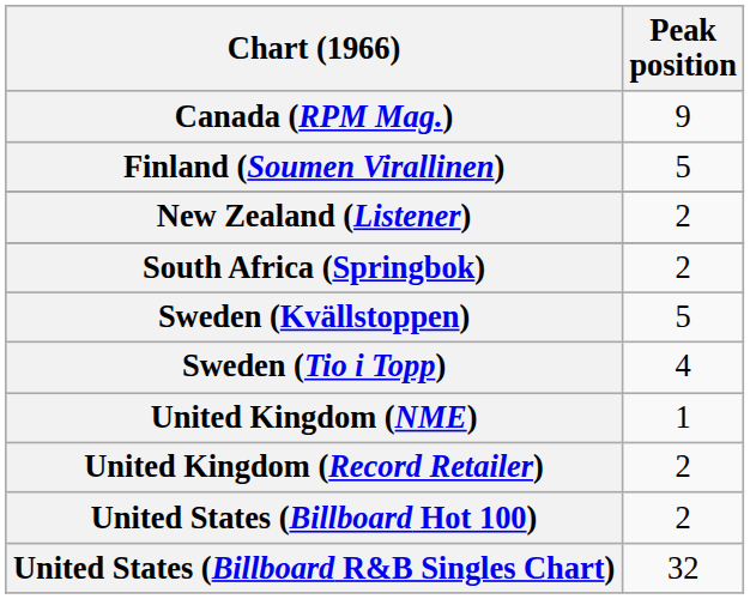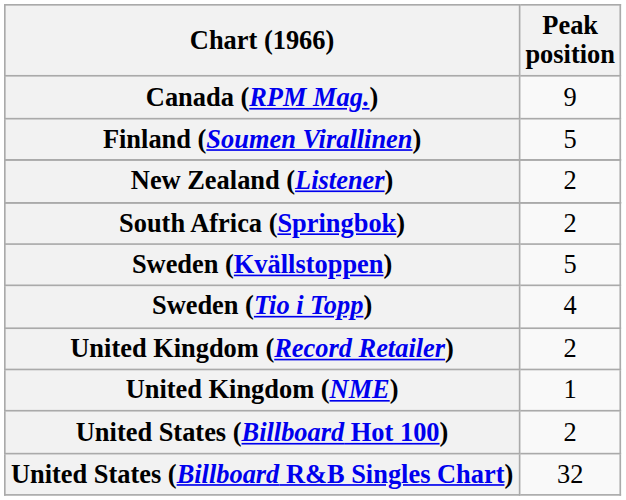 <table class="wikitable sortable plainrowheaders" style="text-align:center">
 <tr>
 <th>Chart (1966)</th>
 <th>Peak<br>position</th>
 </tr>
 <tr>
 <th scope="row">Canada (<em><a href='#'>RPM Mag.</a></em>)</th>
 <td>9</td>
 </tr>
 <tr>
 <th scope="row">Finland (<a href='#'><em>Soumen Virallinen</em></a>)</th>
 <td style="text-align:center;">5</td>
 </tr>
 <tr>
 </tr>
 <tr>
 </tr>
 <tr>
 <th scope="row">New Zealand (<em><a href='#'>Listener</a></em>)</th>
 <td style="text-align:center;">2</td>
 </tr>
 <tr>
 </tr>
 <tr>
 <th scope="row">South Africa (<a href='#'>Springbok</a>)</th>
 <td align="center">2</td>
 </tr>
 <tr>
 <th scope="row">Sweden (<a href='#'>Kvällstoppen</a>)</th>
 <td style="text-align:center;">5</td>
 </tr>
 <tr>
 <th scope="row">Sweden (<em><a href='#'>Tio i Topp</a></em>)</th>
 <td style="text-align:center;">4</td>
 </tr>
 <tr>
+<th scope="row">United Kingdom (<em><a href='#'>Record Retailer</a></em>)</th>
+<td>2</td>
+</tr>
+<tr>
 <th scope="row">United Kingdom (<em><a href='#'>NME</a></em>)</th>
 <td>1</td>
-</tr>
-<tr>
-<th scope="row">United Kingdom (<em><a href='#'>Record Retailer</a></em>)</th>
-<td>2</td>
 </tr>
 <tr>
 <th scope="row">United States (<a href='#'><em>Billboard</em> Hot 100</a>)</th>
 <td>2</td>
 </tr>
 <tr>
 <th scope="row">United States (<a href='#'><em>Billboard</em> R&B Singles Chart</a>)</th>
 <td>32</td>
 </tr>
 </table>
